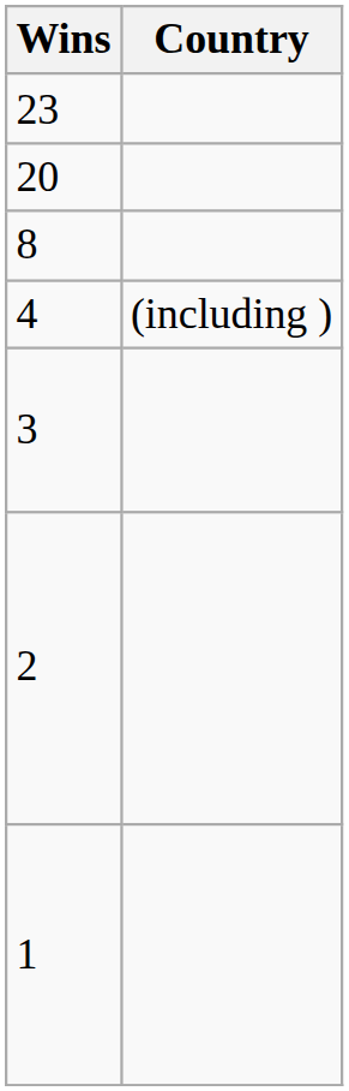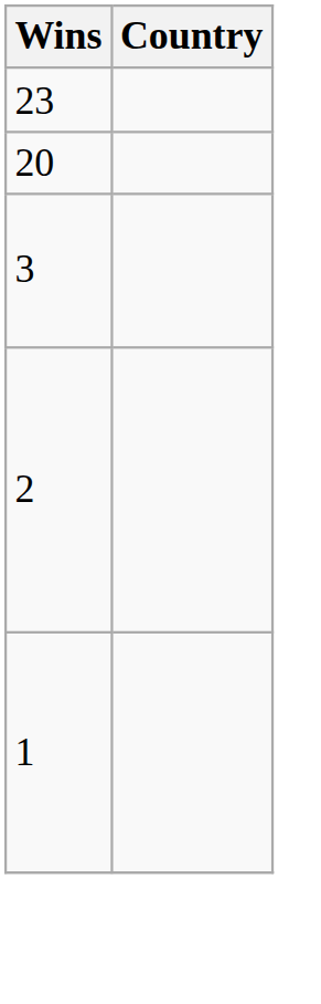 <table class="wikitable">
 <tr>
 <th>Wins</th>
 <th>Country</th>
 </tr>
 <tr>
 <td>23</td>
 <td></td>
 </tr>
 <tr>
 <td>20</td>
 <td></td>
-</tr>
-<tr>
-<td>8</td>
-<td></td>
-</tr>
-<tr>
-<td>4</td>
-<td> (including )</td>
 </tr>
 <tr>
 <td>3</td>
 <td><br><br><br></td>
 </tr>
 <tr>
 <td>2</td>
 <td><br><br><br><br><br><br></td>
 </tr>
 <tr>
 <td>1</td>
 <td><br><br><br><br><br></td>
 </tr>
 <tr>
 </tr>
 </table>
